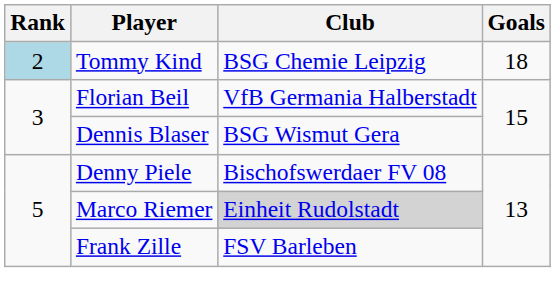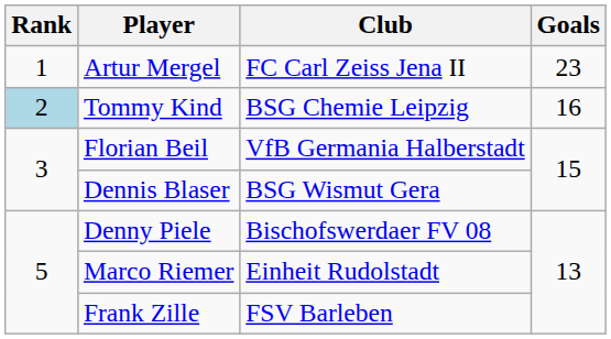 <table class="wikitable" style="text-align:center">
 <tr>
 <th>Rank</th>
 <th>Player</th>
 <th>Club</th>
 <th>Goals</th>
 </tr>
 <tr>
+<td>1</td>
+<td align="left"> <a href='#'>Artur Mergel</a></td>
+<td align="left"><a href='#'>FC Carl Zeiss Jena</a> II</td>
+<td>23</td>
+</tr>
+<tr>
 <td style="background: lightblue;">2</td>
 <td align="left"> <a href='#'>Tommy Kind</a></td>
 <td align="left"><a href='#'>BSG Chemie Leipzig</a></td>
-<td>18</td>
+<td>16</td>
 </tr>
 <tr>
 <td rowspan=2>3</td>
 <td align="left"> <a href='#'>Florian Beil</a></td>
 <td align="left"><a href='#'>VfB Germania Halberstadt</a></td>
 <td rowspan=2>15</td>
 </tr>
 <tr>
 <td align="left"> <a href='#'>Dennis Blaser</a></td>
 <td align="left"><a href='#'>BSG Wismut Gera</a></td>
 </tr>
 <tr>
 <td rowspan=3>5</td>
 <td align="left"> <a href='#'>Denny Piele</a></td>
 <td align="left"><a href='#'>Bischofswerdaer FV 08</a></td>
 <td rowspan=3>13</td>
 </tr>
 <tr>
 <td align="left"> <a href='#'>Marco Riemer</a></td>
-<td align="left" style="background: lightgrey;"><a href='#'>Einheit Rudolstadt</a></td>
+<td align="left"><a href='#'>Einheit Rudolstadt</a></td>
 </tr>
 <tr>
 <td align="left"> <a href='#'>Frank Zille</a></td>
 <td align="left"><a href='#'>FSV Barleben</a></td>
 </tr>
 </table>
